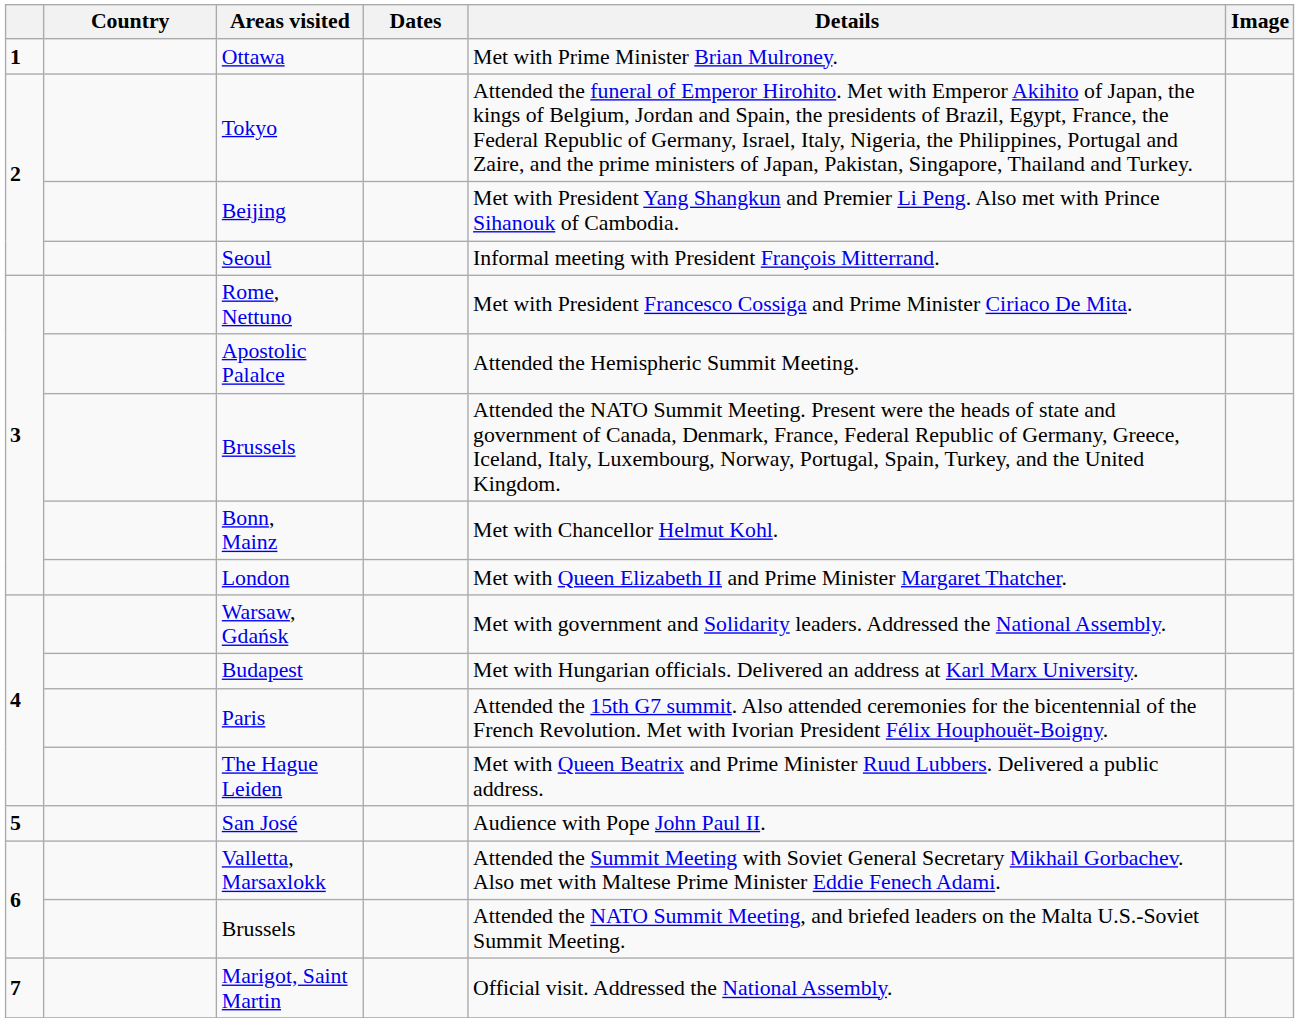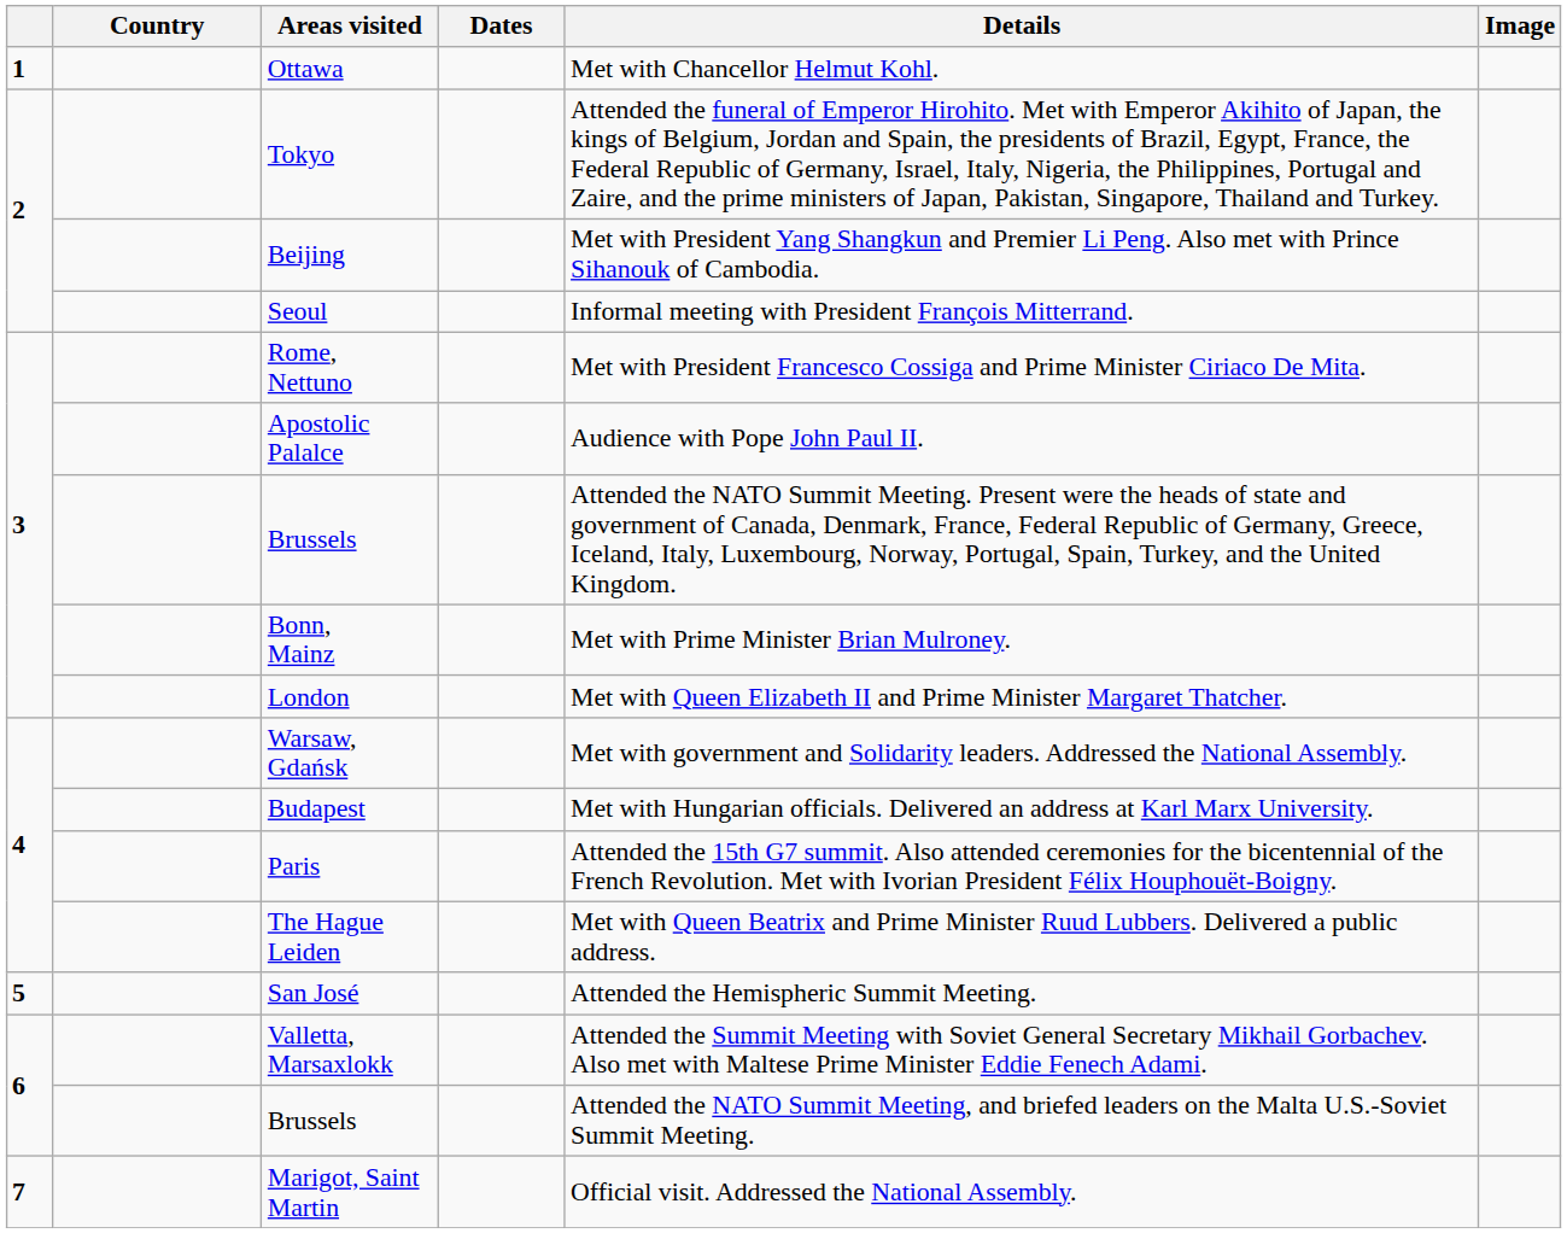 <table class="wikitable sortable" border="1" style="margin: 1em auto 1em auto">
 <tr>
 <th style="width: 3%;"></th>
 <th width=120>Country</th>
 <th width=100>Areas visited</th>
 <th width=70>Dates</th>
 <th width=550>Details</th>
 <th>Image</th>
 </tr>
 <tr>
 <td><strong>1</strong></td>
 <td></td>
 <td><a href='#'>Ottawa</a></td>
 <td></td>
-<td>Met with Prime Minister <a href='#'>Brian Mulroney</a>.</td>
+<td>Met with Chancellor <a href='#'>Helmut Kohl</a>.</td>
 <td></td>
 </tr>
 <tr>
 <td rowspan=3><strong>2</strong></td>
 <td></td>
 <td><a href='#'>Tokyo</a></td>
 <td></td>
 <td>Attended the <a href='#'>funeral of Emperor Hirohito</a>. Met with Emperor <a href='#'>Akihito</a> of Japan, the kings of Belgium, Jordan and Spain, the presidents of Brazil, Egypt, France, the Federal Republic of Germany, Israel, Italy, Nigeria, the Philippines, Portugal and Zaire, and the prime ministers of Japan, Pakistan, Singapore, Thailand and Turkey.</td>
 <td></td>
 </tr>
 <tr>
 <td></td>
 <td><a href='#'>Beijing</a></td>
 <td></td>
 <td>Met with President <a href='#'>Yang Shangkun</a> and Premier <a href='#'>Li Peng</a>. Also met with Prince <a href='#'>Sihanouk</a> of Cambodia.</td>
 <td></td>
 </tr>
 <tr>
 <td></td>
 <td><a href='#'>Seoul</a></td>
 <td></td>
 <td>Informal meeting with President <a href='#'>François Mitterrand</a>.</td>
 <td></td>
 </tr>
 <tr>
 <td rowspan=5><strong>3</strong></td>
 <td></td>
 <td><a href='#'>Rome</a>,<br><a href='#'>Nettuno</a></td>
 <td></td>
 <td>Met with President <a href='#'>Francesco Cossiga</a> and Prime Minister <a href='#'>Ciriaco De Mita</a>.</td>
 <td></td>
 </tr>
 <tr>
 <td></td>
 <td><a href='#'>Apostolic Palalce</a></td>
 <td></td>
-<td>Attended the Hemispheric Summit Meeting.</td>
+<td>Audience with Pope <a href='#'>John Paul II</a>.</td>
 <td></td>
 </tr>
 <tr>
 <td></td>
 <td><a href='#'>Brussels</a></td>
 <td></td>
 <td>Attended the NATO Summit Meeting. Present were the heads of state and government of Canada, Denmark, France, Federal Republic of Germany, Greece, Iceland, Italy, Luxembourg, Norway, Portugal, Spain, Turkey, and the United Kingdom.</td>
 <td></td>
 </tr>
 <tr>
 <td></td>
 <td><a href='#'>Bonn</a>,<br><a href='#'>Mainz</a></td>
 <td></td>
-<td>Met with Chancellor <a href='#'>Helmut Kohl</a>.</td>
+<td>Met with Prime Minister <a href='#'>Brian Mulroney</a>.</td>
 <td></td>
 </tr>
 <tr>
 <td></td>
 <td><a href='#'>London</a></td>
 <td></td>
 <td>Met with <a href='#'>Queen Elizabeth II</a> and Prime Minister <a href='#'>Margaret Thatcher</a>.</td>
 <td></td>
 </tr>
 <tr>
 <td rowspan=4><strong>4</strong></td>
 <td></td>
 <td><a href='#'>Warsaw</a>,<br><a href='#'>Gdańsk</a></td>
 <td></td>
 <td>Met with government and <a href='#'>Solidarity</a> leaders. Addressed the <a href='#'>National Assembly</a>.</td>
 <td></td>
 </tr>
 <tr>
 <td></td>
 <td><a href='#'>Budapest</a></td>
 <td></td>
 <td>Met with Hungarian officials. Delivered an address at <a href='#'>Karl Marx University</a>.</td>
 <td></td>
 </tr>
 <tr>
 <td></td>
 <td><a href='#'>Paris</a></td>
 <td></td>
 <td>Attended the <a href='#'>15th G7 summit</a>. Also attended ceremonies for the bicentennial of the French Revolution. Met with Ivorian President <a href='#'>Félix Houphouët-Boigny</a>.</td>
 <td></td>
 </tr>
 <tr>
 <td></td>
 <td><a href='#'>The Hague</a><br><a href='#'>Leiden</a></td>
 <td></td>
 <td>Met with <a href='#'>Queen Beatrix</a> and Prime Minister <a href='#'>Ruud Lubbers</a>. Delivered a public address.</td>
 <td></td>
 </tr>
 <tr>
 <td><strong>5</strong></td>
 <td></td>
 <td><a href='#'>San José</a></td>
 <td></td>
-<td>Audience with Pope <a href='#'>John Paul II</a>.</td>
+<td>Attended the Hemispheric Summit Meeting.</td>
 <td></td>
 </tr>
 <tr>
 <td rowspan=2><strong>6</strong></td>
 <td></td>
 <td><a href='#'>Valletta</a>,<br><a href='#'>Marsaxlokk</a></td>
 <td></td>
 <td>Attended the <a href='#'>Summit Meeting</a> with Soviet General Secretary <a href='#'>Mikhail Gorbachev</a>. Also met with Maltese Prime Minister <a href='#'>Eddie Fenech Adami</a>.</td>
 <td></td>
 </tr>
 <tr>
 <td></td>
 <td>Brussels</td>
 <td></td>
 <td>Attended the <a href='#'>NATO Summit Meeting</a>, and briefed leaders on the Malta U.S.-Soviet Summit Meeting.</td>
 <td></td>
 </tr>
 <tr>
 <td><strong>7</strong></td>
 <td></td>
 <td><a href='#'>Marigot, Saint Martin</a></td>
 <td></td>
 <td>Official visit. Addressed the <a href='#'>National Assembly</a>.</td>
 <td></td>
 </tr>
 </table>
